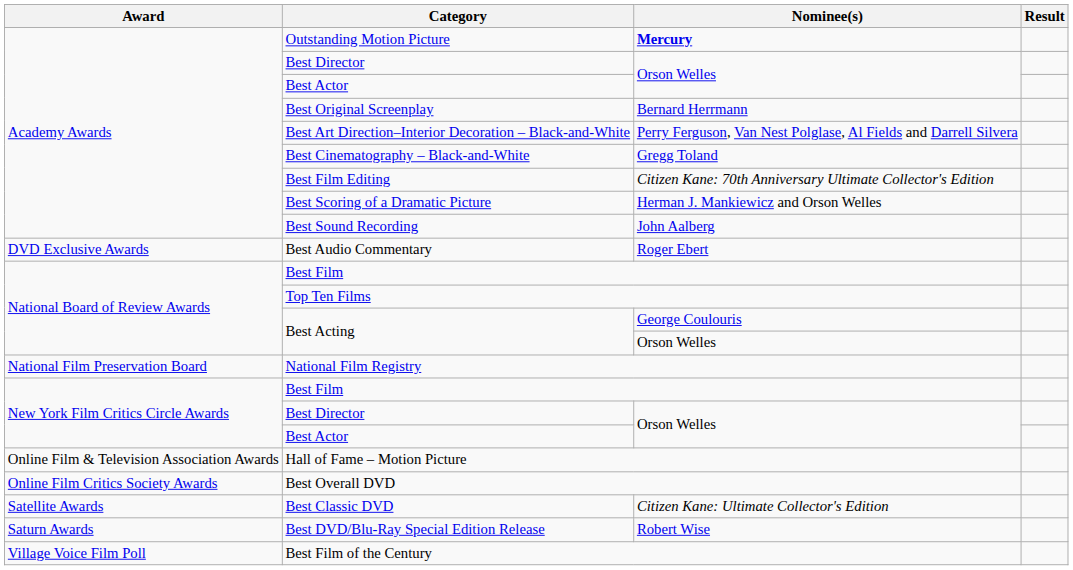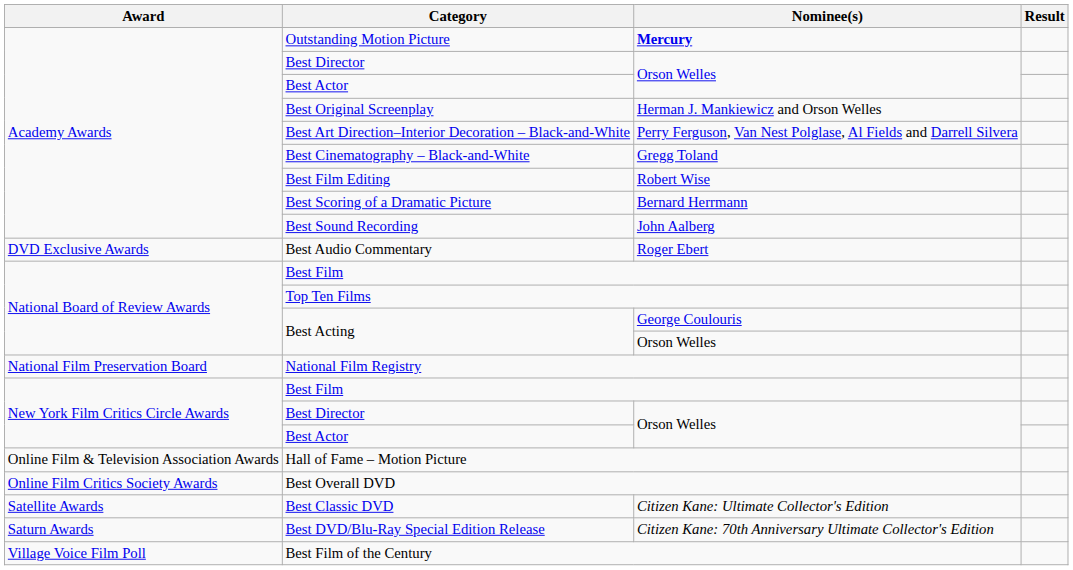 <table class="wikitable plainrowheaders">
 <tr>
 <th>Award</th>
 <th>Category</th>
 <th>Nominee(s)</th>
 <th>Result</th>
 </tr>
 <tr>
 <td rowspan="9"><a href='#'>Academy Awards</a></td>
 <td><a href='#'>Outstanding Motion Picture</a></td>
 <td><strong><a href='#'>Mercury</a></strong></td>
 <td></td>
 </tr>
 <tr>
 <td><a href='#'>Best Director</a></td>
 <td rowspan="2"><a href='#'>Orson Welles</a></td>
 <td></td>
 </tr>
 <tr>
 <td><a href='#'>Best Actor</a></td>
 <td></td>
 </tr>
 <tr>
 <td><a href='#'>Best Original Screenplay</a></td>
-<td><a href='#'>Bernard Herrmann</a></td>
+<td><a href='#'>Herman J. Mankiewicz</a> and Orson Welles</td>
 <td></td>
 </tr>
 <tr>
 <td><a href='#'>Best Art Direction–Interior Decoration – Black-and-White</a></td>
 <td><a href='#'>Perry Ferguson</a>, <a href='#'>Van Nest Polglase</a>, <a href='#'>Al Fields</a> and <a href='#'>Darrell Silvera</a></td>
 <td></td>
 </tr>
 <tr>
 <td><a href='#'>Best Cinematography – Black-and-White</a></td>
 <td><a href='#'>Gregg Toland</a></td>
 <td></td>
 </tr>
 <tr>
 <td><a href='#'>Best Film Editing</a></td>
-<td><em>Citizen Kane: 70th Anniversary Ultimate Collector's Edition</em></td>
+<td><a href='#'>Robert Wise</a></td>
 <td></td>
 </tr>
 <tr>
 <td><a href='#'>Best Scoring of a Dramatic Picture</a></td>
-<td><a href='#'>Herman J. Mankiewicz</a> and Orson Welles</td>
+<td><a href='#'>Bernard Herrmann</a></td>
 <td></td>
 </tr>
 <tr>
 <td><a href='#'>Best Sound Recording</a></td>
 <td><a href='#'>John Aalberg</a></td>
 <td></td>
 </tr>
 <tr>
 <td><a href='#'>DVD Exclusive Awards</a></td>
 <td>Best Audio Commentary</td>
 <td><a href='#'>Roger Ebert</a></td>
 <td></td>
 </tr>
 <tr>
 <td rowspan="4"><a href='#'>National Board of Review Awards</a></td>
 <td colspan="2"><a href='#'>Best Film</a></td>
 <td></td>
 </tr>
 <tr>
 <td colspan="2"><a href='#'>Top Ten Films</a></td>
 <td></td>
 </tr>
 <tr>
 <td rowspan="2">Best Acting</td>
 <td><a href='#'>George Coulouris</a></td>
 <td></td>
 </tr>
 <tr>
 <td>Orson Welles</td>
 <td></td>
 </tr>
 <tr>
 <td><a href='#'>National Film Preservation Board</a></td>
 <td colspan="2"><a href='#'>National Film Registry</a></td>
 <td></td>
 </tr>
 <tr>
 <td rowspan="3"><a href='#'>New York Film Critics Circle Awards</a></td>
 <td colspan="2"><a href='#'>Best Film</a></td>
 <td></td>
 </tr>
 <tr>
 <td><a href='#'>Best Director</a></td>
 <td rowspan="2">Orson Welles</td>
 <td></td>
 </tr>
 <tr>
 <td><a href='#'>Best Actor</a></td>
 <td></td>
 </tr>
 <tr>
 <td>Online Film & Television Association Awards</td>
 <td colspan="2">Hall of Fame – Motion Picture</td>
 <td></td>
 </tr>
 <tr>
 <td><a href='#'>Online Film Critics Society Awards</a></td>
 <td colspan="2">Best Overall DVD</td>
 <td></td>
 </tr>
 <tr>
 <td><a href='#'>Satellite Awards</a></td>
 <td><a href='#'>Best Classic DVD</a></td>
 <td><em>Citizen Kane: Ultimate Collector's Edition</em></td>
 <td></td>
 </tr>
 <tr>
 <td><a href='#'>Saturn Awards</a></td>
 <td><a href='#'>Best DVD/Blu-Ray Special Edition Release</a></td>
-<td><a href='#'>Robert Wise</a></td>
+<td><em>Citizen Kane: 70th Anniversary Ultimate Collector's Edition</em></td>
 <td></td>
 </tr>
 <tr>
 <td><a href='#'>Village Voice Film Poll</a></td>
 <td colspan="2">Best Film of the Century</td>
 <td></td>
 </tr>
 </table>
